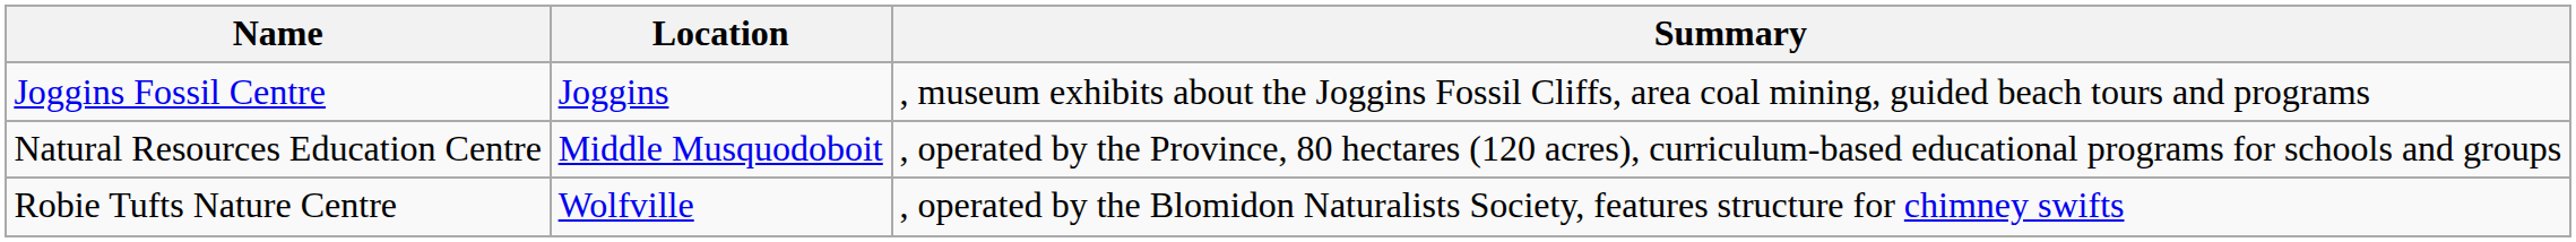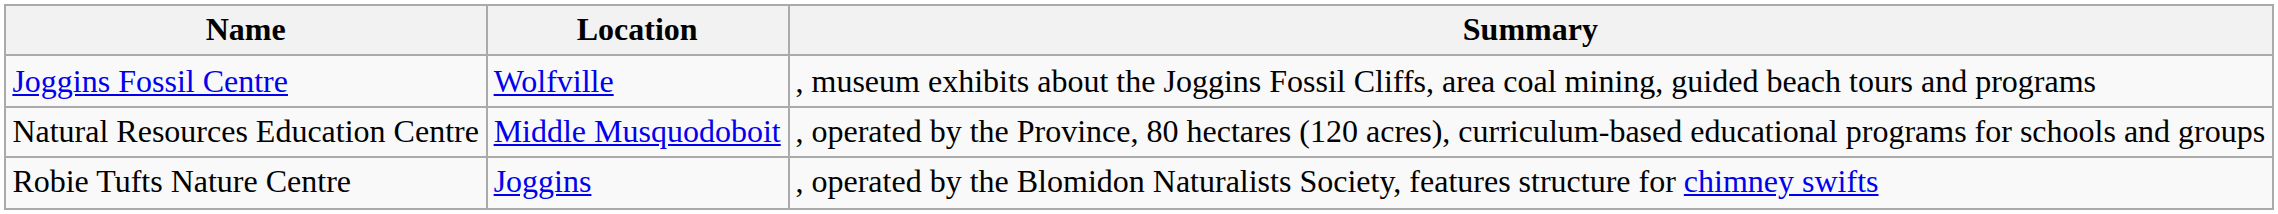 <table class="wikitable">
 <tr>
 <th>Name</th>
 <th>Location</th>
 <th>Summary</th>
 </tr>
 <tr>
 <td><a href='#'>Joggins Fossil Centre</a></td>
-<td><a href='#'>Joggins</a></td>
+<td><a href='#'>Wolfville</a></td>
 <td>, museum exhibits about the Joggins Fossil Cliffs, area coal mining, guided beach tours and programs</td>
 </tr>
 <tr>
 <td>Natural Resources Education Centre</td>
 <td><a href='#'>Middle Musquodoboit</a></td>
 <td>, operated by the Province, 80 hectares (120 acres), curriculum-based educational programs for schools and groups</td>
 </tr>
 <tr>
 <td>Robie Tufts Nature Centre</td>
-<td><a href='#'>Wolfville</a></td>
+<td><a href='#'>Joggins</a></td>
 <td>, operated by the Blomidon Naturalists Society, features structure for <a href='#'>chimney swifts</a></td>
 </tr>
 <tr>
 </tr>
 </table>
